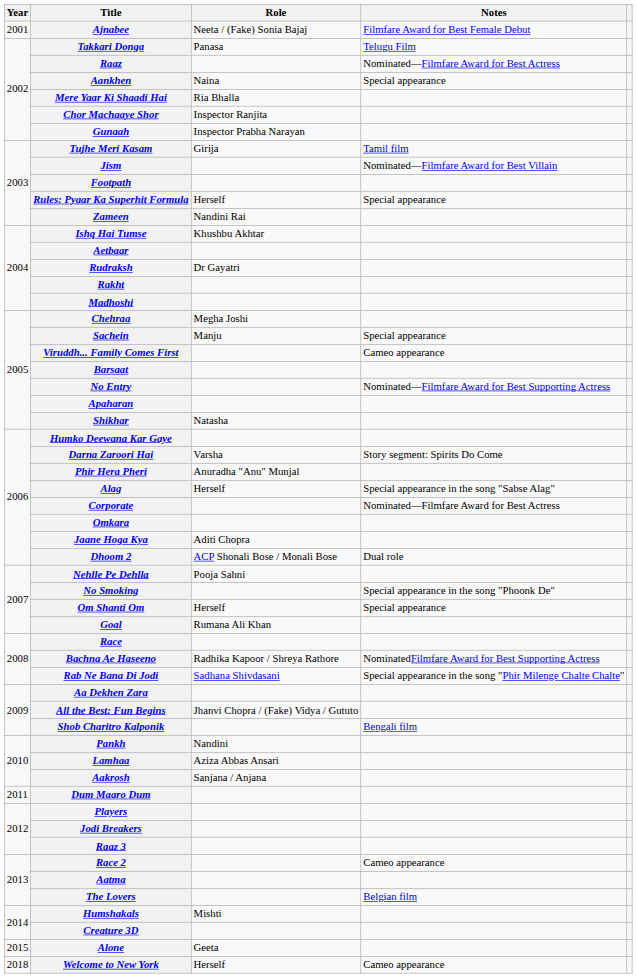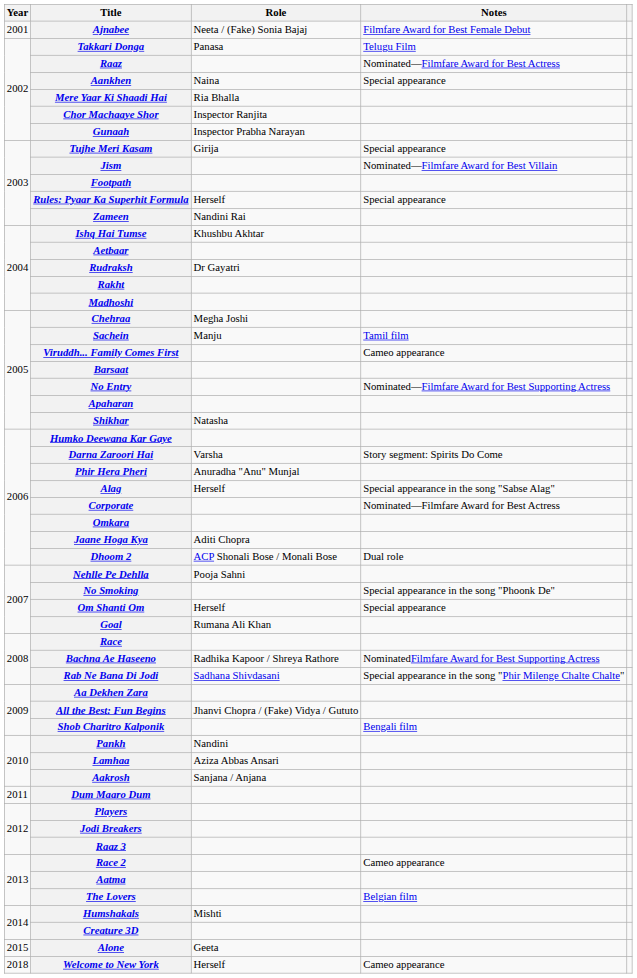 <table class="wikitable plainrowheaders sortable" style="margin-right: 0;">
 <tr>
 <th scope="col">Year</th>
 <th scope="col">Title</th>
 <th scope="col">Role</th>
 <th scope="col" class="unsortable">Notes</th>
 <th scope="col" class="unsortable"></th>
 </tr>
 <tr>
 <td>2001</td>
 <th scope="row"><em><a href='#'>Ajnabee</a></em></th>
 <td>Neeta / (Fake) Sonia Bajaj </td>
 <td><a href='#'>Filmfare Award for Best Female Debut</a></td>
 <td style="text-align: center;"></td>
 </tr>
 <tr>
 <td rowspan="6">2002</td>
 <th scope="row"><em><a href='#'>Takkari Donga</a></em></th>
 <td>Panasa</td>
 <td><a href='#'>Telugu Film</a></td>
 <td style="text-align: center;"></td>
 </tr>
 <tr>
 <th scope="row"><em><a href='#'>Raaz</a></em></th>
 <td></td>
 <td>Nominated—<a href='#'>Filmfare Award for Best Actress</a></td>
 <td style="text-align: center;"></td>
 </tr>
 <tr>
 <th scope="row"><em><a href='#'>Aankhen</a></em></th>
 <td>Naina</td>
 <td>Special appearance</td>
 <td style="text-align: center;"></td>
 </tr>
 <tr>
 <th scope="row"><em><a href='#'>Mere Yaar Ki Shaadi Hai</a></em></th>
 <td>Ria Bhalla</td>
 <td></td>
 <td style="text-align: center;"></td>
 </tr>
 <tr>
 <th scope="row"><em><a href='#'>Chor Machaaye Shor</a></em></th>
 <td>Inspector Ranjita</td>
 <td></td>
 <td style="text-align: center;"></td>
 </tr>
 <tr>
 <th scope="row"><em><a href='#'>Gunaah</a></em></th>
 <td>Inspector Prabha Narayan</td>
 <td></td>
 <td style="text-align: center;"></td>
 </tr>
 <tr>
 <td rowspan="5">2003</td>
 <th scope="row"><em><a href='#'>Tujhe Meri Kasam</a></em></th>
 <td>Girija</td>
-<td><a href='#'>Tamil film</a></td>
+<td>Special appearance</td>
 <td style="text-align: center;"></td>
 </tr>
 <tr>
 <th scope="row"><em><a href='#'>Jism</a></em></th>
 <td></td>
 <td>Nominated—<a href='#'>Filmfare Award for Best Villain</a></td>
 <td style="text-align: center;"></td>
 </tr>
 <tr>
 <th scope="row"><em><a href='#'>Footpath</a></em></th>
 <td></td>
 <td></td>
 <td style="text-align: center;"></td>
 </tr>
 <tr>
 <th scope="row"><em><a href='#'>Rules: Pyaar Ka Superhit Formula</a></em></th>
 <td>Herself</td>
 <td>Special appearance</td>
 <td style="text-align: center;"></td>
 </tr>
 <tr>
 <th scope="row"><em><a href='#'>Zameen</a></em></th>
 <td>Nandini Rai</td>
 <td></td>
 <td style="text-align: center;"></td>
 </tr>
 <tr>
 <td rowspan="5">2004</td>
 <th scope="row"><em><a href='#'>Ishq Hai Tumse</a></em></th>
 <td>Khushbu Akhtar</td>
 <td></td>
 <td style="text-align: center;"></td>
 </tr>
 <tr>
 <th scope="row"><em><a href='#'>Aetbaar</a></em></th>
 <td></td>
 <td></td>
 <td style="text-align: center;"></td>
 </tr>
 <tr>
 <th scope="row"><em><a href='#'>Rudraksh</a></em></th>
 <td>Dr Gayatri</td>
 <td></td>
 <td style="text-align: center;"></td>
 </tr>
 <tr>
 <th scope="row"><em><a href='#'>Rakht</a></em></th>
 <td></td>
 <td></td>
 <td style="text-align: center;"></td>
 </tr>
 <tr>
 <th scope="row"><em><a href='#'>Madhoshi</a></em></th>
 <td></td>
 <td></td>
 <td style="text-align: center;"></td>
 </tr>
 <tr>
 <td rowspan="7">2005</td>
 <th scope="row"><em><a href='#'>Chehraa</a></em></th>
 <td>Megha Joshi</td>
 <td></td>
 <td style="text-align: center;"></td>
 </tr>
 <tr>
 <th scope="row"><em><a href='#'>Sachein</a></em></th>
 <td>Manju</td>
-<td>Special appearance</td>
+<td><a href='#'>Tamil film</a></td>
 <td style="text-align: center;"></td>
 </tr>
 <tr>
 <th scope="row"><em><a href='#'>Viruddh... Family Comes First</a></em></th>
 <td></td>
 <td>Cameo appearance</td>
 <td style="text-align: center;"></td>
 </tr>
 <tr>
 <th scope="row"><em><a href='#'>Barsaat</a></em></th>
 <td></td>
 <td></td>
 <td style="text-align: center;"></td>
 </tr>
 <tr>
 <th scope="row"><em><a href='#'>No Entry</a></em></th>
 <td></td>
 <td>Nominated—<a href='#'>Filmfare Award for Best Supporting Actress</a></td>
 <td style="text-align: center;"></td>
 </tr>
 <tr>
 <th scope="row"><em><a href='#'>Apaharan</a></em></th>
 <td></td>
 <td></td>
 <td style="text-align: center;"></td>
 </tr>
 <tr>
 <th scope="row"><em><a href='#'>Shikhar</a></em></th>
 <td>Natasha</td>
 <td></td>
 <td style="text-align: center;"></td>
 </tr>
 <tr>
 <td rowspan="8">2006</td>
 <th scope="row"><em><a href='#'>Humko Deewana Kar Gaye</a></em></th>
 <td></td>
 <td></td>
 <td style="text-align: center;"></td>
 </tr>
 <tr>
 <th scope="row"><em><a href='#'>Darna Zaroori Hai</a></em></th>
 <td>Varsha</td>
 <td>Story segment: Spirits Do Come</td>
 <td style="text-align: center;"></td>
 </tr>
 <tr>
 <th scope="row"><em><a href='#'>Phir Hera Pheri</a></em></th>
 <td>Anuradha "Anu" Munjal</td>
 <td></td>
 <td style="text-align: center;"></td>
 </tr>
 <tr>
 <th scope="row"><em><a href='#'>Alag</a></em></th>
 <td>Herself</td>
 <td>Special appearance in the song "Sabse Alag"</td>
 <td style="text-align: center;"></td>
 </tr>
 <tr>
 <th scope="row"><em><a href='#'>Corporate</a></em></th>
 <td></td>
 <td>Nominated—Filmfare Award for Best Actress</td>
 <td style="text-align: center;"></td>
 </tr>
 <tr>
 <th scope="row"><em><a href='#'>Omkara</a></em></th>
 <td></td>
 <td></td>
 <td style="text-align: center;"></td>
 </tr>
 <tr>
 <th scope="row"><em><a href='#'>Jaane Hoga Kya</a></em></th>
 <td>Aditi Chopra</td>
 <td></td>
 <td style="text-align: center;"></td>
 </tr>
 <tr>
 <th scope="row"><em><a href='#'>Dhoom 2</a></em></th>
 <td><a href='#'>ACP</a> Shonali Bose / Monali Bose</td>
 <td>Dual role</td>
 <td style="text-align: center;"></td>
 </tr>
 <tr>
 <td rowspan="4">2007</td>
 <th scope="row"><em><a href='#'>Nehlle Pe Dehlla</a></em></th>
 <td>Pooja Sahni</td>
 <td></td>
 <td style="text-align: center;"></td>
 </tr>
 <tr>
 <th scope="row"><em><a href='#'>No Smoking</a></em></th>
 <td></td>
 <td>Special appearance in the song "Phoonk De"</td>
 <td style="text-align: center;"></td>
 </tr>
 <tr>
 <th scope="row"><em><a href='#'>Om Shanti Om</a></em></th>
 <td>Herself</td>
 <td>Special appearance</td>
 <td style="text-align: center;"></td>
 </tr>
 <tr>
 <th scope="row"><em><a href='#'>Goal</a></em></th>
 <td>Rumana Ali Khan</td>
 <td></td>
 <td style="text-align: center;"></td>
 </tr>
 <tr>
 <td rowspan="3">2008</td>
 <th scope="row"><em><a href='#'>Race</a></em></th>
 <td></td>
 <td></td>
 <td style="text-align: center;"></td>
 </tr>
 <tr>
 <th scope="row"><em><a href='#'>Bachna Ae Haseeno</a></em></th>
 <td>Radhika Kapoor / Shreya Rathore</td>
 <td>Nominated<a href='#'>Filmfare Award for Best Supporting Actress</a></td>
 <td style="text-align: center;"></td>
 </tr>
 <tr>
 <th scope="row"><em><a href='#'>Rab Ne Bana Di Jodi</a></em></th>
 <td><a href='#'>Sadhana Shivdasani</a></td>
 <td>Special appearance in the song "<a href='#'>Phir Milenge Chalte Chalte</a>"</td>
 <td style="text-align: center;"></td>
 </tr>
 <tr>
 <td rowspan="3">2009</td>
 <th scope="row"><em><a href='#'>Aa Dekhen Zara</a></em></th>
 <td></td>
 <td></td>
 <td style="text-align: center;"></td>
 </tr>
 <tr>
 <th scope="row"><em><a href='#'>All the Best: Fun Begins</a></em></th>
 <td>Jhanvi Chopra / (Fake) Vidya / Gututo</td>
 <td></td>
 <td style="text-align: center;"></td>
 </tr>
 <tr>
 <th scope="row"><em><a href='#'>Shob Charitro Kalponik</a></em></th>
 <td></td>
 <td><a href='#'>Bengali film</a></td>
 <td style="text-align: center;"></td>
 </tr>
 <tr>
 <td rowspan="3">2010</td>
 <th scope="row"><em><a href='#'>Pankh</a></em></th>
 <td>Nandini</td>
 <td></td>
 <td style="text-align: center;"></td>
 </tr>
 <tr>
 <th scope="row"><em><a href='#'>Lamhaa</a></em></th>
 <td>Aziza Abbas Ansari</td>
 <td></td>
 <td style="text-align: center;"></td>
 </tr>
 <tr>
 <th scope="row"><em><a href='#'>Aakrosh</a></em></th>
 <td>Sanjana / Anjana</td>
 <td></td>
 <td style="text-align: center;"></td>
 </tr>
 <tr>
 <td>2011</td>
 <th scope="row"><em><a href='#'>Dum Maaro Dum</a></em></th>
 <td></td>
 <td></td>
 <td style="text-align: center;"></td>
 </tr>
 <tr>
 <td rowspan="3">2012</td>
 <th scope="row"><em><a href='#'>Players</a></em></th>
 <td></td>
 <td></td>
 <td style="text-align: center;"></td>
 </tr>
 <tr>
 <th scope="row"><em><a href='#'>Jodi Breakers</a></em></th>
 <td></td>
 <td></td>
 <td style="text-align: center;"></td>
 </tr>
 <tr>
 <th scope="row"><em><a href='#'>Raaz 3</a></em></th>
 <td></td>
 <td></td>
 <td style="text-align: center;"></td>
 </tr>
 <tr>
 <td rowspan="3">2013</td>
 <th scope="row"><em><a href='#'>Race 2</a></em></th>
 <td></td>
 <td>Cameo appearance</td>
 <td style="text-align: center;"></td>
 </tr>
 <tr>
 <th scope="row"><em><a href='#'>Aatma</a></em></th>
 <td></td>
 <td></td>
 <td style="text-align: center;"></td>
 </tr>
 <tr>
 <th scope="row"><em><a href='#'>The Lovers</a></em></th>
 <td></td>
 <td><a href='#'>Belgian film</a></td>
 <td style="text-align: center;"></td>
 </tr>
 <tr>
 <td rowspan="2">2014</td>
 <th scope="row"><em><a href='#'>Humshakals</a></em></th>
 <td>Mishti</td>
 <td></td>
 <td style="text-align: center;"></td>
 </tr>
 <tr>
 <th scope="row"><em><a href='#'>Creature 3D</a></em></th>
 <td></td>
 <td></td>
 <td style="text-align: center;"></td>
 </tr>
 <tr>
 <td>2015</td>
 <th scope="row"><em><a href='#'>Alone</a></em></th>
 <td>Geeta</td>
 <td></td>
 <td style="text-align: center;"><br></td>
 </tr>
 <tr>
 <td>2018</td>
 <th scope="row"><em><a href='#'>Welcome to New York</a></em></th>
 <td>Herself</td>
 <td>Cameo appearance</td>
 <td style="text-align: center;"></td>
 </tr>
 </table>
